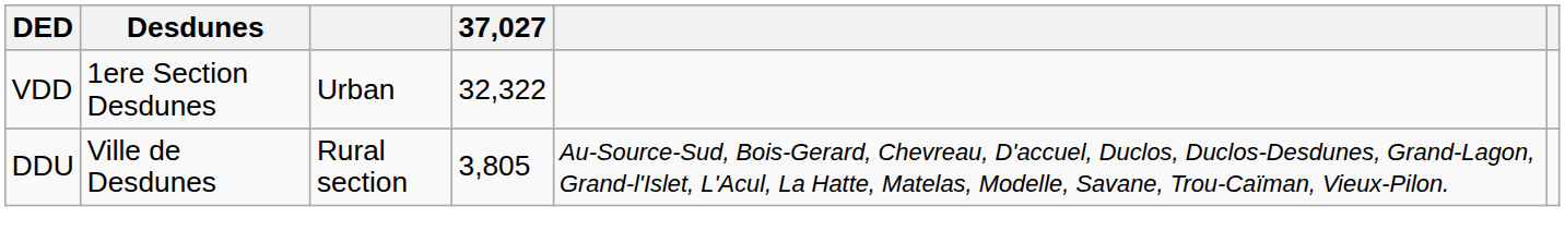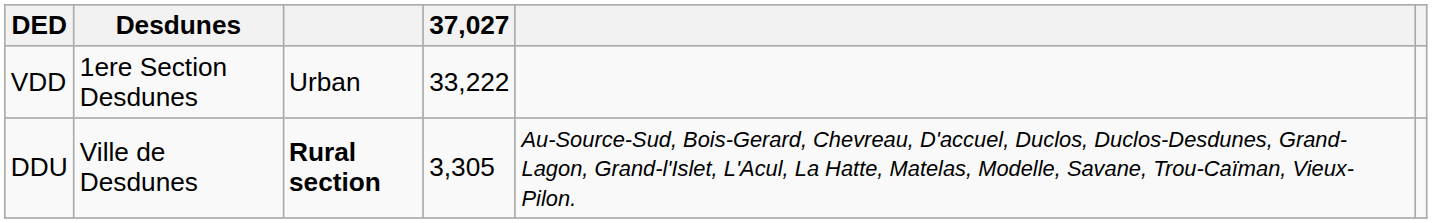 <table class="wikitable">
 <tr>
 <th>DED</th>
 <th>Desdunes</th>
 <th></th>
 <th>37,027</th>
 <th></th>
 <th></th>
 </tr>
 <tr>
 <td>VDD</td>
 <td>1ere Section Desdunes</td>
 <td>Urban</td>
-<td>32,322</td>
+<td>33,222</td>
 <td></td>
 <td></td>
 </tr>
 <tr>
 <td>DDU</td>
 <td>Ville de Desdunes</td>
-<td>Rural section</td>
-<td>3,805</td>
+<td><strong>Rural section</strong></td>
+<td>3,305</td>
 <td><small><em>Au-Source-Sud, Bois-Gerard, Chevreau, D'accuel, Duclos, Duclos-Desdunes, Grand-Lagon, Grand-l'Islet, L'Acul, La Hatte, Matelas, Modelle, Savane, Trou-Caïman, Vieux-Pilon.</em></small></td>
 <td></td>
 </tr>
 </table>
